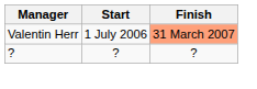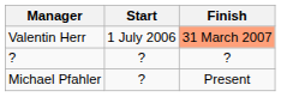 <table class="wikitable">
 <tr>
 <th>Manager</th>
 <th>Start</th>
 <th>Finish</th>
 </tr>
 <tr align="center">
 <td align="left">Valentin Herr</td>
 <td>1 July 2006</td>
 <td style="background: lightsalmon;">31 March 2007</td>
 </tr>
 <tr align="center">
 <td align="left">?</td>
 <td>?</td>
 <td>?</td>
 </tr>
+<tr align="center">
+<td align="left">Michael Pfahler</td>
+<td>?</td>
+<td>Present</td>
+</tr>
 </table>
